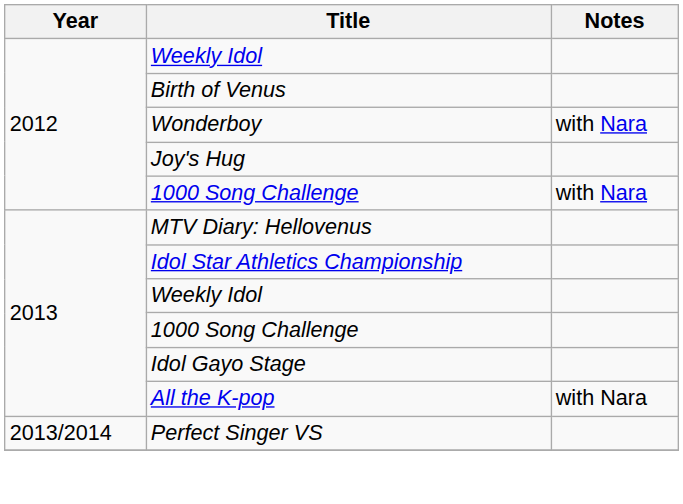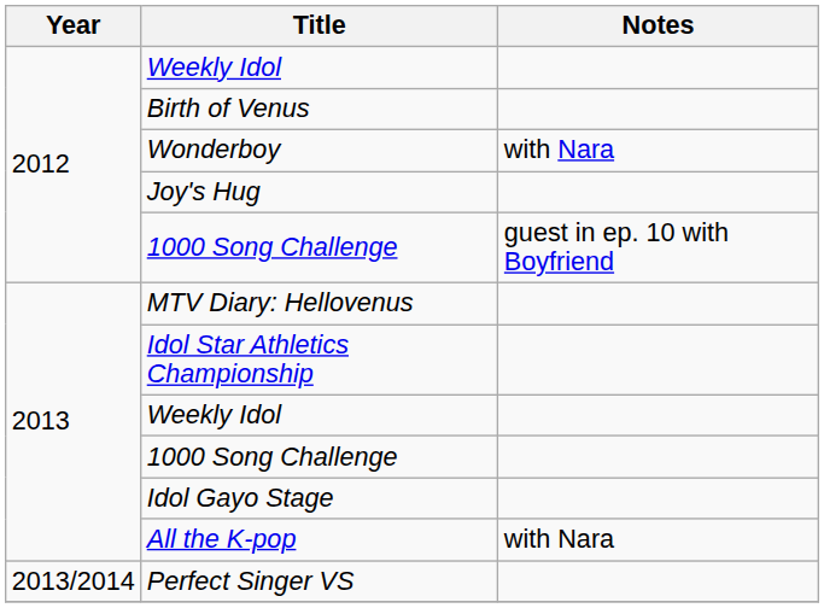 <table class="wikitable" style="width:500px;">
 <tr>
 <th>Year</th>
 <th>Title</th>
 <th>Notes</th>
 </tr>
 <tr>
 <td rowspan=5>2012</td>
 <td><em><a href='#'>Weekly Idol</a></em></td>
 <td></td>
 </tr>
 <tr>
 <td><em>Birth of Venus</em></td>
 <td></td>
 </tr>
 <tr>
 <td><em>Wonderboy</em></td>
 <td>with <a href='#'>Nara</a></td>
 </tr>
 <tr>
 <td><em>Joy's Hug</em></td>
 </tr>
 <tr>
 <td><em><a href='#'>1000 Song Challenge</a></em></td>
-<td>with <a href='#'>Nara</a></td>
+<td>guest in ep. 10 with <a href='#'>Boyfriend</a></td>
 </tr>
 <tr>
 <td rowspan=6>2013</td>
 <td><em>MTV Diary: Hellovenus</em></td>
 <td></td>
 </tr>
 <tr>
 <td><em><a href='#'>Idol Star Athletics Championship</a></em></td>
 <td></td>
 </tr>
 <tr>
 <td><em>Weekly Idol</em></td>
 <td></td>
 </tr>
 <tr>
 <td><em>1000 Song Challenge</em></td>
 <td></td>
 </tr>
 <tr>
 <td><em>Idol Gayo Stage</em></td>
 <td></td>
 </tr>
 <tr>
 <td><em><a href='#'>All the K-pop</a></em></td>
 <td>with Nara</td>
 </tr>
 <tr>
 <td>2013/2014</td>
 <td><em>Perfect Singer VS</em></td>
 <td></td>
 </tr>
 <tr>
 </tr>
 </table>
